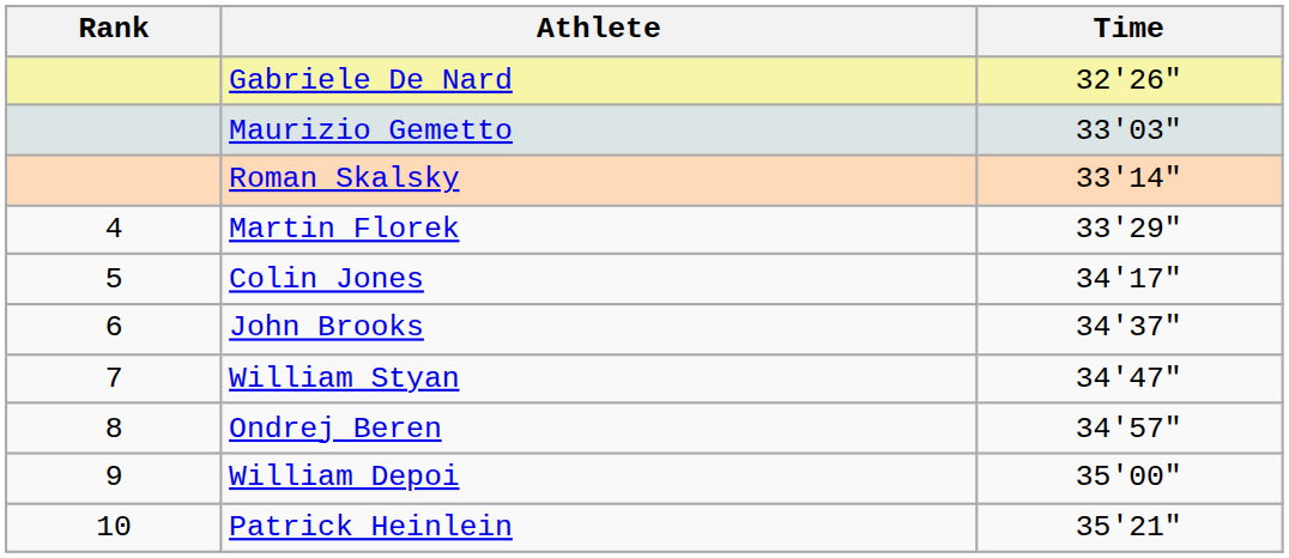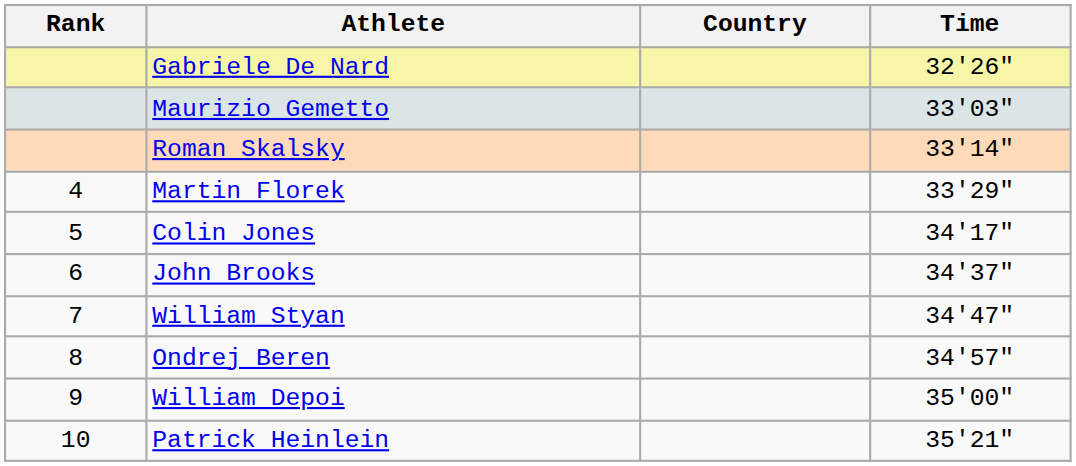 <table class="wikitable" width=40% style="font-size:90%; text-align:center;">
 <tr>
 <th>Rank</th>
 <th>Athlete</th>
+<th>Country</th>
 <th>Time</th>
 </tr>
 <tr bgcolor="#F7F6A8">
 <td></td>
 <td align=left><a href='#'>Gabriele De Nard</a></td>
+<td align=left></td>
 <td>32'26"</td>
 </tr>
 <tr bgcolor="#DCE5E5">
 <td></td>
 <td align=left><a href='#'>Maurizio Gemetto</a></td>
+<td align=left></td>
 <td>33'03"</td>
 </tr>
 <tr bgcolor="#FFDAB9">
 <td></td>
 <td align=left><a href='#'>Roman Skalsky</a></td>
+<td align=left></td>
 <td>33'14"</td>
 </tr>
 <tr>
 <td>4</td>
 <td align=left><a href='#'>Martin Florek</a></td>
+<td align=left></td>
 <td>33'29"</td>
 </tr>
 <tr>
 <td>5</td>
 <td align=left><a href='#'>Colin Jones</a></td>
+<td align=left></td>
 <td>34'17"</td>
 </tr>
 <tr>
 <td>6</td>
 <td align=left><a href='#'>John Brooks</a></td>
+<td align=left></td>
 <td>34'37"</td>
 </tr>
 <tr>
 <td>7</td>
 <td align=left><a href='#'>William Styan</a></td>
+<td align=left></td>
 <td>34'47"</td>
 </tr>
 <tr>
 <td>8</td>
 <td align=left><a href='#'>Ondrej Beren</a></td>
+<td align=left></td>
 <td>34'57"</td>
 </tr>
 <tr>
 <td>9</td>
 <td align=left><a href='#'>William Depoi</a></td>
+<td align=left></td>
 <td>35'00"</td>
 </tr>
 <tr>
 <td>10</td>
 <td align=left><a href='#'>Patrick Heinlein</a></td>
+<td align=left></td>
 <td>35'21"</td>
 </tr>
 </table>
